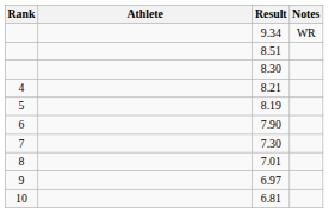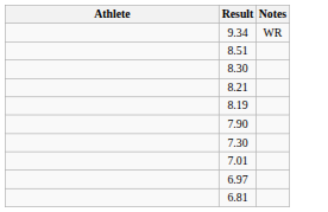 <table class="wikitable" style="text-align:center">
 <tr>
-<th>Rank</th>
 <th Style="width:18em">Athlete</th>
 <th>Result</th>
 <th>Notes</th>
 </tr>
 <tr>
-<td></td>
 <td style="text-align:left"></td>
 <td>9.34</td>
 <td>WR</td>
 </tr>
 <tr>
-<td></td>
 <td style="text-align:left"></td>
 <td>8.51</td>
 <td></td>
 </tr>
 <tr>
-<td></td>
 <td style="text-align:left"></td>
 <td>8.30</td>
 <td></td>
 </tr>
 <tr>
-<td>4</td>
 <td style="text-align:left"></td>
 <td>8.21</td>
 <td></td>
 </tr>
 <tr>
-<td>5</td>
 <td style="text-align:left"></td>
 <td>8.19</td>
 <td></td>
 </tr>
 <tr>
-<td>6</td>
 <td style="text-align:left"></td>
 <td>7.90</td>
 <td></td>
 </tr>
 <tr>
-<td>7</td>
 <td style="text-align:left"></td>
 <td>7.30</td>
 <td></td>
 </tr>
 <tr>
-<td>8</td>
 <td style="text-align:left"></td>
 <td>7.01</td>
 <td></td>
 </tr>
 <tr>
-<td>9</td>
 <td style="text-align:left"></td>
 <td>6.97</td>
 <td></td>
 </tr>
 <tr>
-<td>10</td>
 <td style="text-align:left"></td>
 <td>6.81</td>
 <td></td>
 </tr>
 </table>
